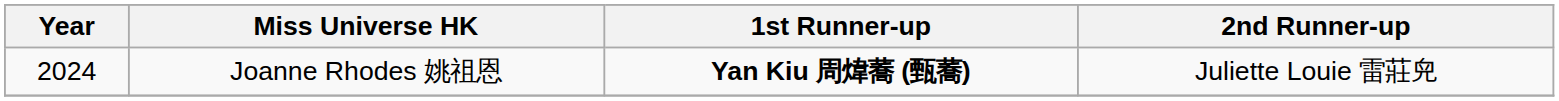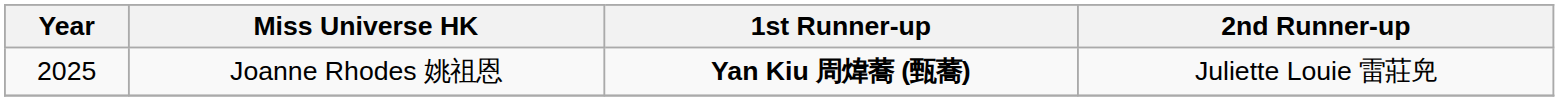 <table class="wikitable sortable" style="font-size: 90%; text-align:center">
 <tr>
 <th width="60">Year</th>
 <th width="250">Miss Universe HK</th>
 <th width="250">1st Runner-up</th>
 <th width="250">2nd Runner-up</th>
 </tr>
 <tr>
-<td>2024</td>
+<td>2025</td>
 <td>Joanne Rhodes 姚祖恩</td>
 <td><strong>Yan Kiu 周煒蕎 (甄蕎)</strong></td>
 <td>Juliette Louie 雷莊𠒇</td>
 </tr>
 <tr>
 </tr>
 </table>
